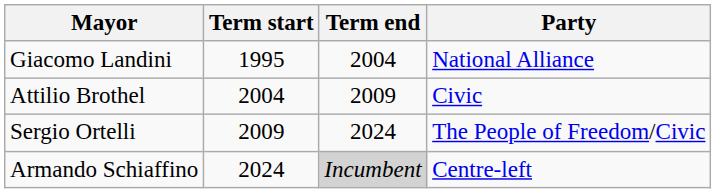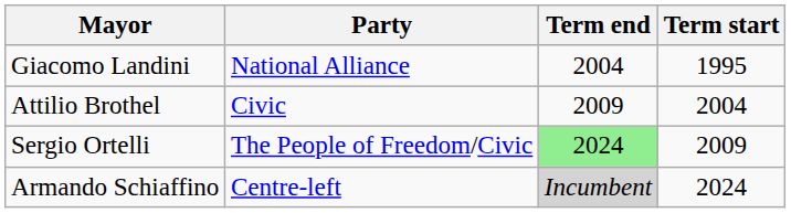 <table class="wikitable">
 <tr>
 <th>Mayor</th>
+<th>Party</th>
+<th>Term end</th>
 <th>Term start</th>
-<th>Term end</th>
-<th>Party</th>
 </tr>
 <tr>
 <td>Giacomo Landini</td>
+<td><a href='#'>National Alliance</a></td>
+<td align=center>2004</td>
 <td align=center>1995</td>
-<td align=center>2004</td>
-<td><a href='#'>National Alliance</a></td>
 </tr>
 <tr>
 <td>Attilio Brothel</td>
+<td><a href='#'>Civic</a></td>
+<td align=center>2009</td>
 <td align=center>2004</td>
-<td align=center>2009</td>
-<td><a href='#'>Civic</a></td>
 </tr>
 <tr>
 <td>Sergio Ortelli</td>
+<td><a href='#'>The People of Freedom</a>/<a href='#'>Civic</a></td>
+<td align=center style="background: lightgreen;">2024</td>
 <td align=center>2009</td>
-<td align=center>2024</td>
-<td><a href='#'>The People of Freedom</a>/<a href='#'>Civic</a></td>
 </tr>
 <tr>
 <td>Armando Schiaffino</td>
+<td><a href='#'>Centre-left</a></td>
+<td align=center style="background: lightgrey;"><em>Incumbent</em></td>
 <td align=center>2024</td>
-<td align=center style="background: lightgrey;"><em>Incumbent</em></td>
-<td><a href='#'>Centre-left</a></td>
 </tr>
 </table>
